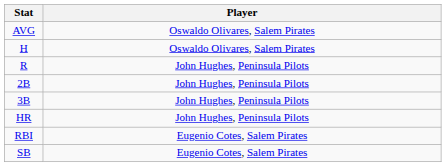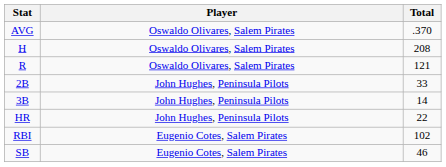 <table class="wikitable" width="40%" style="text-align:center;">
 <tr>
 <th width="5%">Stat</th>
 <th width="60%">Player</th>
+<th width="5%">Total</th>
 </tr>
 <tr>
 <td><a href='#'>AVG</a></td>
 <td><a href='#'>Oswaldo Olivares</a>, <a href='#'>Salem Pirates</a></td>
+<td>.370</td>
 </tr>
 <tr>
 <td><a href='#'>H</a></td>
 <td><a href='#'>Oswaldo Olivares</a>, <a href='#'>Salem Pirates</a></td>
+<td>208</td>
 </tr>
 <tr>
 <td><a href='#'>R</a></td>
-<td><a href='#'>John Hughes</a>, <a href='#'>Peninsula Pilots</a></td>
+<td><a href='#'>Oswaldo Olivares</a>, <a href='#'>Salem Pirates</a></td>
+<td>121</td>
 </tr>
 <tr>
 <td><a href='#'>2B</a></td>
 <td><a href='#'>John Hughes</a>, <a href='#'>Peninsula Pilots</a></td>
+<td>33</td>
 </tr>
 <tr>
 <td><a href='#'>3B</a></td>
 <td><a href='#'>John Hughes</a>, <a href='#'>Peninsula Pilots</a></td>
+<td>14</td>
 </tr>
 <tr>
 <td><a href='#'>HR</a></td>
 <td><a href='#'>John Hughes</a>, <a href='#'>Peninsula Pilots</a></td>
+<td>22</td>
 </tr>
 <tr>
 <td><a href='#'>RBI</a></td>
 <td><a href='#'>Eugenio Cotes</a>, <a href='#'>Salem Pirates</a></td>
+<td>102</td>
 </tr>
 <tr>
 <td><a href='#'>SB</a></td>
 <td><a href='#'>Eugenio Cotes</a>, <a href='#'>Salem Pirates</a></td>
+<td>46</td>
 </tr>
 </table>
